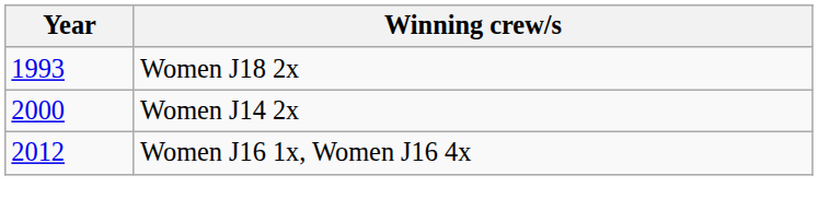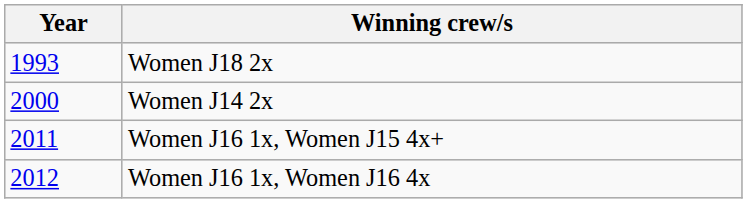 <table class="wikitable">
 <tr>
 <th width=70>Year</th>
 <th width=400>Winning crew/s</th>
 </tr>
 <tr>
 <td><a href='#'>1993</a></td>
 <td>Women J18 2x</td>
 </tr>
 <tr>
 <td><a href='#'>2000</a></td>
 <td>Women J14 2x</td>
 </tr>
 <tr>
+<td><a href='#'>2011</a></td>
+<td>Women J16 1x, Women J15 4x+</td>
+</tr>
+<tr>
 <td><a href='#'>2012</a></td>
 <td>Women J16 1x, Women J16 4x</td>
 </tr>
 </table>
